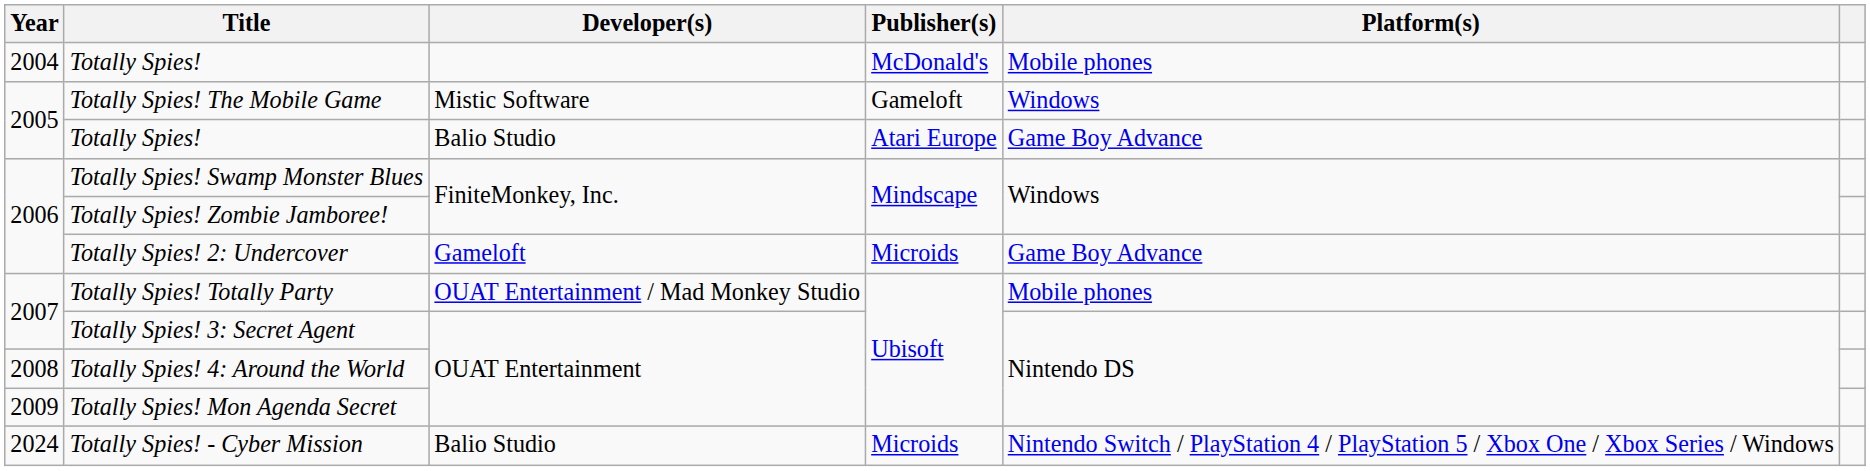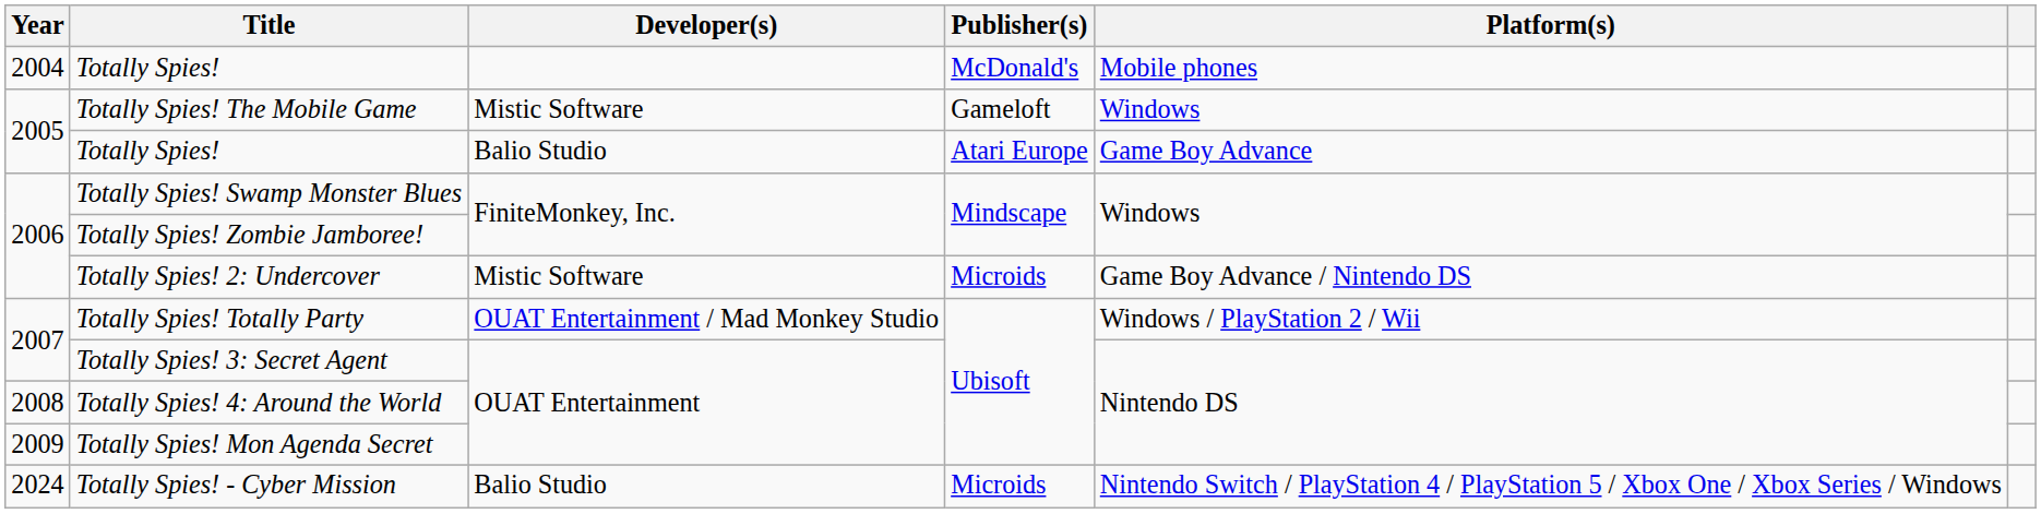 <table class="wikitable sortable">
 <tr>
 <th>Year</th>
 <th>Title</th>
 <th>Developer(s)</th>
 <th>Publisher(s)</th>
 <th>Platform(s)</th>
 <th class="unsortable" width="10"></th>
 </tr>
 <tr>
 <td>2004</td>
 <td><em>Totally Spies!</em></td>
 <td></td>
 <td><a href='#'>McDonald's</a></td>
 <td><a href='#'>Mobile phones</a></td>
 <td style="text-align:center;"></td>
 </tr>
 <tr>
 <td rowspan="2">2005</td>
 <td><em>Totally Spies! The Mobile Game</em></td>
 <td>Mistic Software</td>
 <td>Gameloft</td>
 <td><a href='#'>Windows</a></td>
 <td style="text-align:center;"></td>
 </tr>
 <tr>
 <td><em>Totally Spies!</em></td>
 <td>Balio Studio</td>
 <td><a href='#'>Atari Europe</a></td>
 <td><a href='#'>Game Boy Advance</a></td>
 <td style="text-align:center;"></td>
 </tr>
 <tr>
 <td rowspan="3">2006</td>
 <td><em>Totally Spies! Swamp Monster Blues</em></td>
 <td rowspan="2">FiniteMonkey, Inc.</td>
 <td rowspan="2"><a href='#'>Mindscape</a></td>
 <td rowspan="2">Windows</td>
 <td style="text-align:center;"></td>
 </tr>
 <tr>
 <td><em>Totally Spies! Zombie Jamboree!</em></td>
 <td style="text-align:center;"></td>
 </tr>
 <tr>
 <td><em>Totally Spies! 2: Undercover</em></td>
-<td><a href='#'>Gameloft</a></td>
+<td>Mistic Software</td>
 <td><a href='#'>Microids</a></td>
-<td><a href='#'>Game Boy Advance</a></td>
+<td>Game Boy Advance / <a href='#'>Nintendo DS</a></td>
 <td style="text-align:center;"></td>
 </tr>
 <tr>
 <td rowspan="2">2007</td>
 <td><em>Totally Spies! Totally Party</em></td>
 <td><a href='#'>OUAT Entertainment</a> / Mad Monkey Studio</td>
 <td rowspan="4"><a href='#'>Ubisoft</a></td>
-<td><a href='#'>Mobile phones</a></td>
+<td>Windows / <a href='#'>PlayStation 2</a> / <a href='#'>Wii</a></td>
 <td style="text-align:center;"></td>
 </tr>
 <tr>
 <td><em>Totally Spies! 3: Secret Agent</em></td>
 <td rowspan="3">OUAT Entertainment</td>
 <td rowspan="3">Nintendo DS</td>
 <td style="text-align:center;"></td>
 </tr>
 <tr>
 <td>2008</td>
 <td><em>Totally Spies! 4: Around the World</em></td>
 <td style="text-align:center;"></td>
 </tr>
 <tr>
 <td>2009</td>
 <td><em>Totally Spies! Mon Agenda Secret</em></td>
 <td style="text-align:center;"></td>
 </tr>
 <tr>
 <td>2024</td>
 <td><em>Totally Spies! - Cyber Mission</em></td>
 <td>Balio Studio</td>
 <td><a href='#'>Microids</a></td>
 <td><a href='#'>Nintendo Switch</a> / <a href='#'>PlayStation 4</a> / <a href='#'>PlayStation 5</a> / <a href='#'>Xbox One</a> / <a href='#'>Xbox Series</a> / Windows</td>
 <td style="text-align:center;"></td>
 </tr>
 </table>
